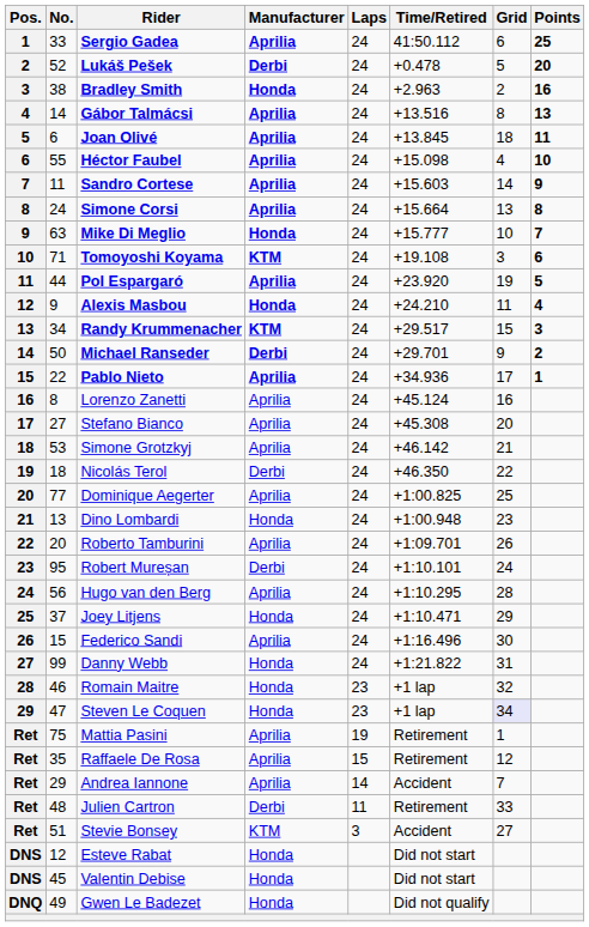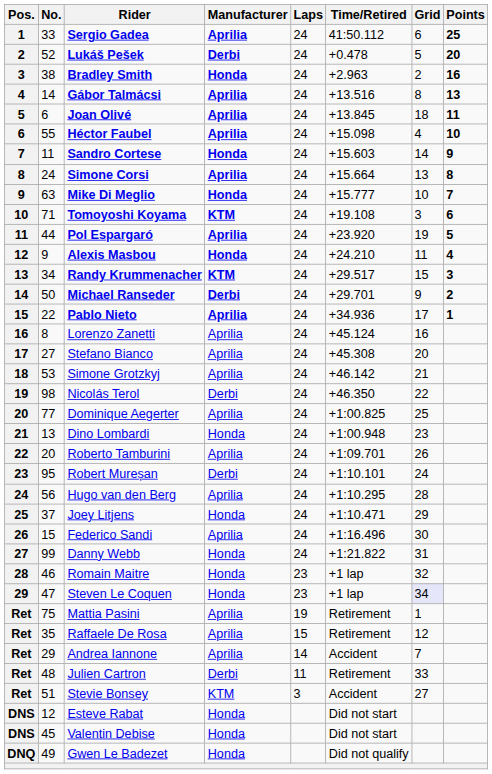 <table class="wikitable" style="font-size: 95%;">
 <tr>
 <th>Pos.</th>
 <th>No.</th>
 <th>Rider</th>
 <th>Manufacturer</th>
 <th>Laps</th>
 <th>Time/Retired</th>
 <th>Grid</th>
 <th>Points</th>
 </tr>
 <tr>
 <th>1</th>
 <td>33</td>
 <td> <strong><a href='#'>Sergio Gadea</a></strong></td>
 <td><strong><a href='#'>Aprilia</a></strong></td>
 <td>24</td>
 <td>41:50.112</td>
 <td>6</td>
 <td><strong>25</strong></td>
 </tr>
 <tr>
 <th>2</th>
 <td>52</td>
 <td> <strong><a href='#'>Lukáš Pešek</a></strong></td>
 <td><strong><a href='#'>Derbi</a></strong></td>
 <td>24</td>
 <td>+0.478</td>
 <td>5</td>
 <td><strong>20</strong></td>
 </tr>
 <tr>
 <th>3</th>
 <td>38</td>
 <td> <strong><a href='#'>Bradley Smith</a></strong></td>
 <td><strong><a href='#'>Honda</a></strong></td>
 <td>24</td>
 <td>+2.963</td>
 <td>2</td>
 <td><strong>16</strong></td>
 </tr>
 <tr>
 <th>4</th>
 <td>14</td>
 <td> <strong><a href='#'>Gábor Talmácsi</a></strong></td>
 <td><strong><a href='#'>Aprilia</a></strong></td>
 <td>24</td>
 <td>+13.516</td>
 <td>8</td>
 <td><strong>13</strong></td>
 </tr>
 <tr>
 <th>5</th>
 <td>6</td>
 <td> <strong><a href='#'>Joan Olivé</a></strong></td>
 <td><strong><a href='#'>Aprilia</a></strong></td>
 <td>24</td>
 <td>+13.845</td>
 <td>18</td>
 <td><strong>11</strong></td>
 </tr>
 <tr>
 <th>6</th>
 <td>55</td>
 <td> <strong><a href='#'>Héctor Faubel</a></strong></td>
 <td><strong><a href='#'>Aprilia</a></strong></td>
 <td>24</td>
 <td>+15.098</td>
 <td>4</td>
 <td><strong>10</strong></td>
 </tr>
 <tr>
 <th>7</th>
 <td>11</td>
 <td> <strong><a href='#'>Sandro Cortese</a></strong></td>
-<td><strong><a href='#'>Aprilia</a></strong></td>
+<td><strong><a href='#'>Honda</a></strong></td>
 <td>24</td>
 <td>+15.603</td>
 <td>14</td>
 <td><strong>9</strong></td>
 </tr>
 <tr>
 <th>8</th>
 <td>24</td>
 <td> <strong><a href='#'>Simone Corsi</a></strong></td>
 <td><strong><a href='#'>Aprilia</a></strong></td>
 <td>24</td>
 <td>+15.664</td>
 <td>13</td>
 <td><strong>8</strong></td>
 </tr>
 <tr>
 <th>9</th>
 <td>63</td>
 <td> <strong><a href='#'>Mike Di Meglio</a></strong></td>
 <td><strong><a href='#'>Honda</a></strong></td>
 <td>24</td>
 <td>+15.777</td>
 <td>10</td>
 <td><strong>7</strong></td>
 </tr>
 <tr>
 <th>10</th>
 <td>71</td>
 <td> <strong><a href='#'>Tomoyoshi Koyama</a></strong></td>
 <td><strong><a href='#'>KTM</a></strong></td>
 <td>24</td>
 <td>+19.108</td>
 <td>3</td>
 <td><strong>6</strong></td>
 </tr>
 <tr>
 <th>11</th>
 <td>44</td>
 <td> <strong><a href='#'>Pol Espargaró</a></strong></td>
 <td><strong><a href='#'>Aprilia</a></strong></td>
 <td>24</td>
 <td>+23.920</td>
 <td>19</td>
 <td><strong>5</strong></td>
 </tr>
 <tr>
 <th>12</th>
 <td>9</td>
 <td> <strong><a href='#'>Alexis Masbou</a></strong></td>
 <td><strong><a href='#'>Honda</a></strong></td>
 <td>24</td>
 <td>+24.210</td>
 <td>11</td>
 <td><strong>4</strong></td>
 </tr>
 <tr>
 <th>13</th>
 <td>34</td>
 <td> <strong><a href='#'>Randy Krummenacher</a></strong></td>
 <td><strong><a href='#'>KTM</a></strong></td>
 <td>24</td>
 <td>+29.517</td>
 <td>15</td>
 <td><strong>3</strong></td>
 </tr>
 <tr>
 <th>14</th>
 <td>50</td>
 <td> <strong><a href='#'>Michael Ranseder</a></strong></td>
 <td><strong><a href='#'>Derbi</a></strong></td>
 <td>24</td>
 <td>+29.701</td>
 <td>9</td>
 <td><strong>2</strong></td>
 </tr>
 <tr>
 <th>15</th>
 <td>22</td>
 <td> <strong><a href='#'>Pablo Nieto</a></strong></td>
 <td><strong><a href='#'>Aprilia</a></strong></td>
 <td>24</td>
 <td>+34.936</td>
 <td>17</td>
 <td><strong>1</strong></td>
 </tr>
 <tr>
 <th>16</th>
 <td>8</td>
 <td> <a href='#'>Lorenzo Zanetti</a></td>
 <td><a href='#'>Aprilia</a></td>
 <td>24</td>
 <td>+45.124</td>
 <td>16</td>
 <td></td>
 </tr>
 <tr>
 <th>17</th>
 <td>27</td>
 <td> <a href='#'>Stefano Bianco</a></td>
 <td><a href='#'>Aprilia</a></td>
 <td>24</td>
 <td>+45.308</td>
 <td>20</td>
 <td></td>
 </tr>
 <tr>
 <th>18</th>
 <td>53</td>
 <td> <a href='#'>Simone Grotzkyj</a></td>
 <td><a href='#'>Aprilia</a></td>
 <td>24</td>
 <td>+46.142</td>
 <td>21</td>
 <td></td>
 </tr>
 <tr>
 <th>19</th>
-<td>18</td>
+<td>98</td>
 <td> <a href='#'>Nicolás Terol</a></td>
 <td><a href='#'>Derbi</a></td>
 <td>24</td>
 <td>+46.350</td>
 <td>22</td>
 <td></td>
 </tr>
 <tr>
 <th>20</th>
 <td>77</td>
 <td> <a href='#'>Dominique Aegerter</a></td>
 <td><a href='#'>Aprilia</a></td>
 <td>24</td>
 <td>+1:00.825</td>
 <td>25</td>
 <td></td>
 </tr>
 <tr>
 <th>21</th>
 <td>13</td>
 <td> <a href='#'>Dino Lombardi</a></td>
 <td><a href='#'>Honda</a></td>
 <td>24</td>
 <td>+1:00.948</td>
 <td>23</td>
 <td></td>
 </tr>
 <tr>
 <th>22</th>
 <td>20</td>
 <td> <a href='#'>Roberto Tamburini</a></td>
 <td><a href='#'>Aprilia</a></td>
 <td>24</td>
 <td>+1:09.701</td>
 <td>26</td>
 <td></td>
 </tr>
 <tr>
 <th>23</th>
 <td>95</td>
 <td> <a href='#'>Robert Mureșan</a></td>
 <td><a href='#'>Derbi</a></td>
 <td>24</td>
 <td>+1:10.101</td>
 <td>24</td>
 <td></td>
 </tr>
 <tr>
 <th>24</th>
 <td>56</td>
 <td> <a href='#'>Hugo van den Berg</a></td>
 <td><a href='#'>Aprilia</a></td>
 <td>24</td>
 <td>+1:10.295</td>
 <td>28</td>
 <td></td>
 </tr>
 <tr>
 <th>25</th>
 <td>37</td>
 <td> <a href='#'>Joey Litjens</a></td>
 <td><a href='#'>Honda</a></td>
 <td>24</td>
 <td>+1:10.471</td>
 <td>29</td>
 <td></td>
 </tr>
 <tr>
 <th>26</th>
 <td>15</td>
 <td> <a href='#'>Federico Sandi</a></td>
 <td><a href='#'>Aprilia</a></td>
 <td>24</td>
 <td>+1:16.496</td>
 <td>30</td>
 <td></td>
 </tr>
 <tr>
 <th>27</th>
 <td>99</td>
 <td> <a href='#'>Danny Webb</a></td>
 <td><a href='#'>Honda</a></td>
 <td>24</td>
 <td>+1:21.822</td>
 <td>31</td>
 <td></td>
 </tr>
 <tr>
 <th>28</th>
 <td>46</td>
 <td> <a href='#'>Romain Maitre</a></td>
 <td><a href='#'>Honda</a></td>
 <td>23</td>
 <td>+1 lap</td>
 <td>32</td>
 <td></td>
 </tr>
 <tr>
 <th>29</th>
 <td>47</td>
 <td> <a href='#'>Steven Le Coquen</a></td>
 <td><a href='#'>Honda</a></td>
 <td>23</td>
 <td>+1 lap</td>
 <td style="background: lavender;">34</td>
 <td></td>
 </tr>
 <tr>
 <th>Ret</th>
 <td>75</td>
 <td> <a href='#'>Mattia Pasini</a></td>
 <td><a href='#'>Aprilia</a></td>
 <td>19</td>
 <td>Retirement</td>
 <td>1</td>
 <td></td>
 </tr>
 <tr>
 <th>Ret</th>
 <td>35</td>
 <td> <a href='#'>Raffaele De Rosa</a></td>
 <td><a href='#'>Aprilia</a></td>
 <td>15</td>
 <td>Retirement</td>
 <td>12</td>
 <td></td>
 </tr>
 <tr>
 <th>Ret</th>
 <td>29</td>
 <td> <a href='#'>Andrea Iannone</a></td>
 <td><a href='#'>Aprilia</a></td>
 <td>14</td>
 <td>Accident</td>
 <td>7</td>
 <td></td>
 </tr>
 <tr>
 <th>Ret</th>
 <td>48</td>
 <td> <a href='#'>Julien Cartron</a></td>
 <td><a href='#'>Derbi</a></td>
 <td>11</td>
 <td>Retirement</td>
 <td>33</td>
 <td></td>
 </tr>
 <tr>
 <th>Ret</th>
 <td>51</td>
 <td> <a href='#'>Stevie Bonsey</a></td>
 <td><a href='#'>KTM</a></td>
 <td>3</td>
 <td>Accident</td>
 <td>27</td>
 <td></td>
 </tr>
 <tr>
 <th>DNS</th>
 <td>12</td>
 <td> <a href='#'>Esteve Rabat</a></td>
 <td><a href='#'>Honda</a></td>
 <td></td>
 <td>Did not start</td>
 <td></td>
 <td></td>
 </tr>
 <tr>
 <th>DNS</th>
 <td>45</td>
 <td> <a href='#'>Valentin Debise</a></td>
 <td><a href='#'>Honda</a></td>
 <td></td>
 <td>Did not start</td>
 <td></td>
 <td></td>
 </tr>
 <tr>
 <th>DNQ</th>
 <td>49</td>
 <td> <a href='#'>Gwen Le Badezet</a></td>
 <td><a href='#'>Honda</a></td>
 <td></td>
 <td>Did not qualify</td>
 <td></td>
 <td></td>
 </tr>
 <tr>
 <th colspan=8></th>
 </tr>
 </table>
